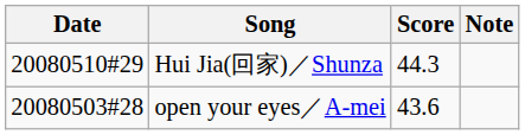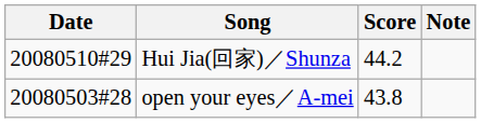 <table class="wikitable collapsible collapsed">
 <tr bgcolor="#efefef">
 <th>Date</th>
 <th>Song</th>
 <th>Score</th>
 <th>Note</th>
 </tr>
 <tr>
 <td>20080510#29</td>
 <td>Hui Jia(回家)／<a href='#'>Shunza</a></td>
-<td>44.3</td>
+<td>44.2</td>
 <td></td>
 </tr>
 <tr>
 <td>20080503#28</td>
 <td>open your eyes／<a href='#'>A-mei</a></td>
-<td>43.6</td>
+<td>43.8</td>
 <td></td>
 </tr>
 </table>
